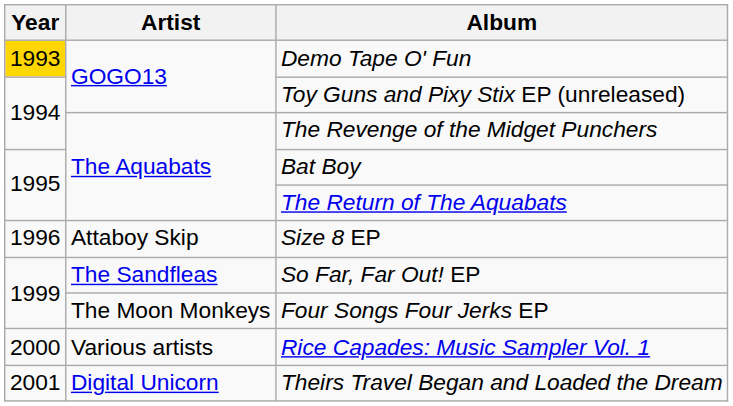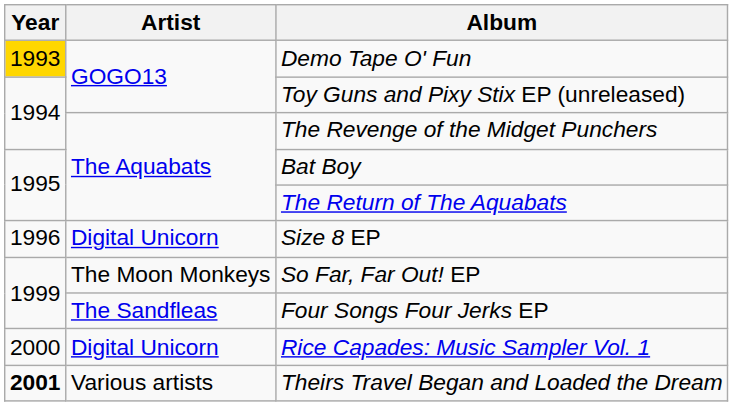 <table class="wikitable">
 <tr>
 <th>Year</th>
 <th>Artist</th>
 <th>Album</th>
 </tr>
 <tr>
 <td style="background: gold;">1993</td>
 <td rowspan=2><a href='#'>GOGO13</a></td>
 <td><em>Demo Tape O' Fun</em></td>
 </tr>
 <tr>
 <td rowspan=2>1994</td>
 <td><em>Toy Guns and Pixy Stix</em> EP (unreleased)</td>
 </tr>
 <tr>
 <td rowspan=3><a href='#'>The Aquabats</a></td>
 <td><em>The Revenge of the Midget Punchers</em></td>
 </tr>
 <tr>
 <td rowspan=2>1995</td>
 <td><em>Bat Boy</em></td>
 </tr>
 <tr>
 <td><em><a href='#'>The Return of The Aquabats</a></em></td>
 </tr>
 <tr>
 <td>1996</td>
-<td>Attaboy Skip</td>
+<td><a href='#'>Digital Unicorn</a></td>
 <td><em>Size 8</em> EP</td>
 </tr>
 <tr>
 <td rowspan=2>1999</td>
-<td><a href='#'>The Sandfleas</a></td>
+<td>The Moon Monkeys</td>
 <td><em>So Far, Far Out!</em> EP</td>
 </tr>
 <tr>
-<td>The Moon Monkeys</td>
+<td><a href='#'>The Sandfleas</a></td>
 <td><em>Four Songs Four Jerks</em> EP</td>
 </tr>
 <tr>
 <td>2000</td>
-<td>Various artists</td>
+<td><a href='#'>Digital Unicorn</a></td>
 <td><em><a href='#'>Rice Capades: Music Sampler Vol. 1</a></em></td>
 </tr>
 <tr>
-<td>2001</td>
-<td><a href='#'>Digital Unicorn</a></td>
+<td><strong>2001</strong></td>
+<td>Various artists</td>
 <td><em>Theirs Travel Began and Loaded the Dream</em></td>
 </tr>
 </table>
